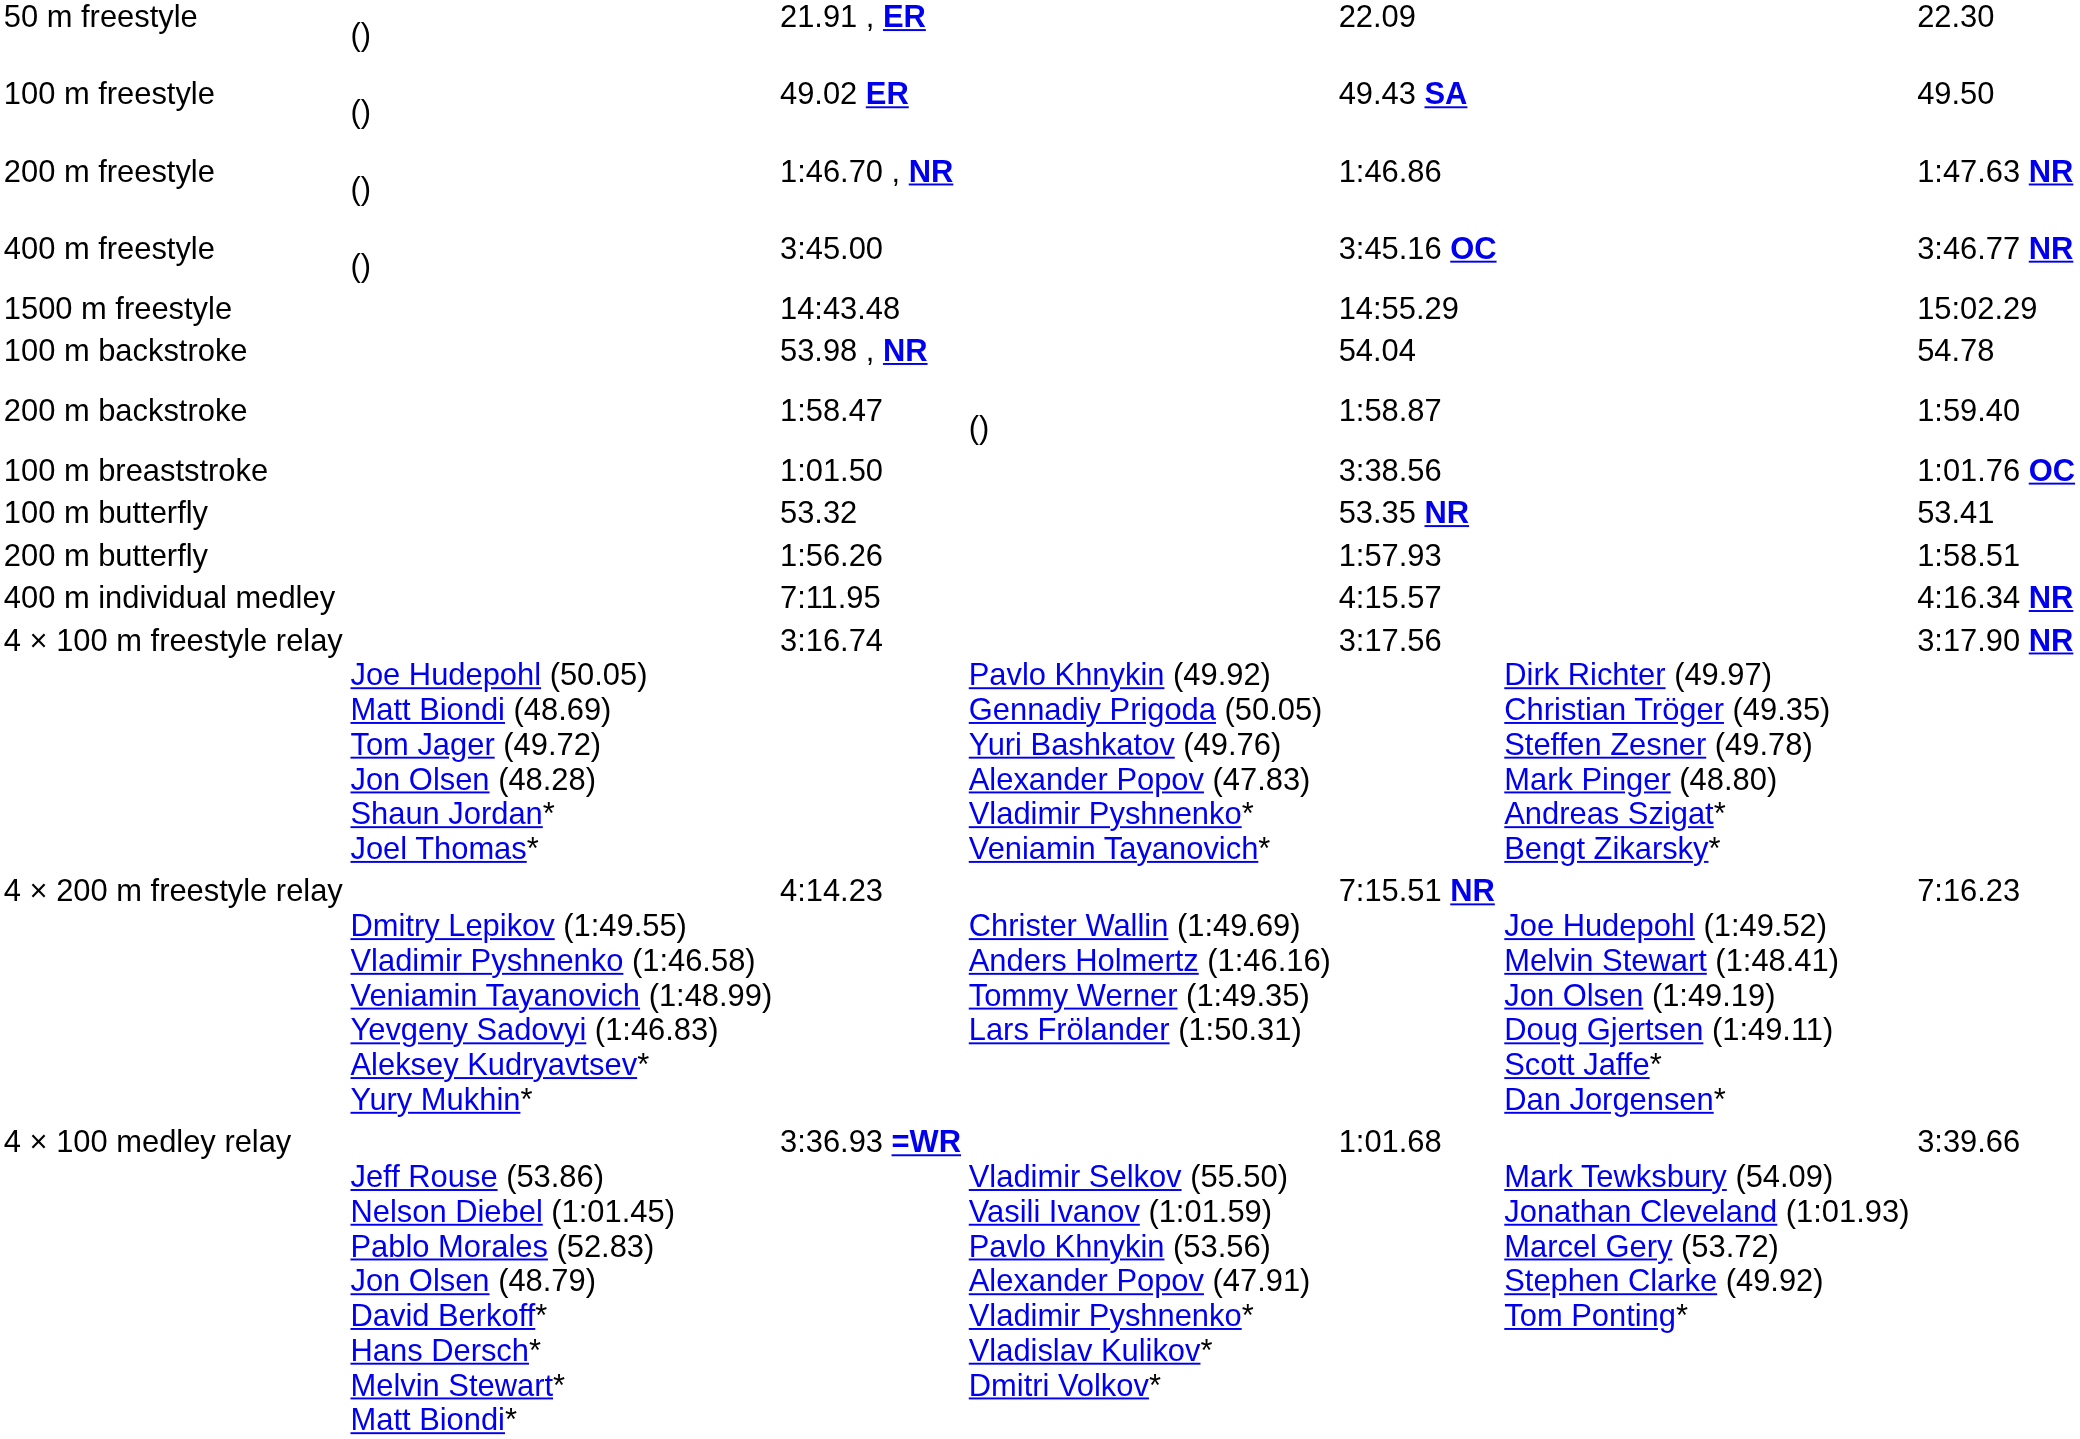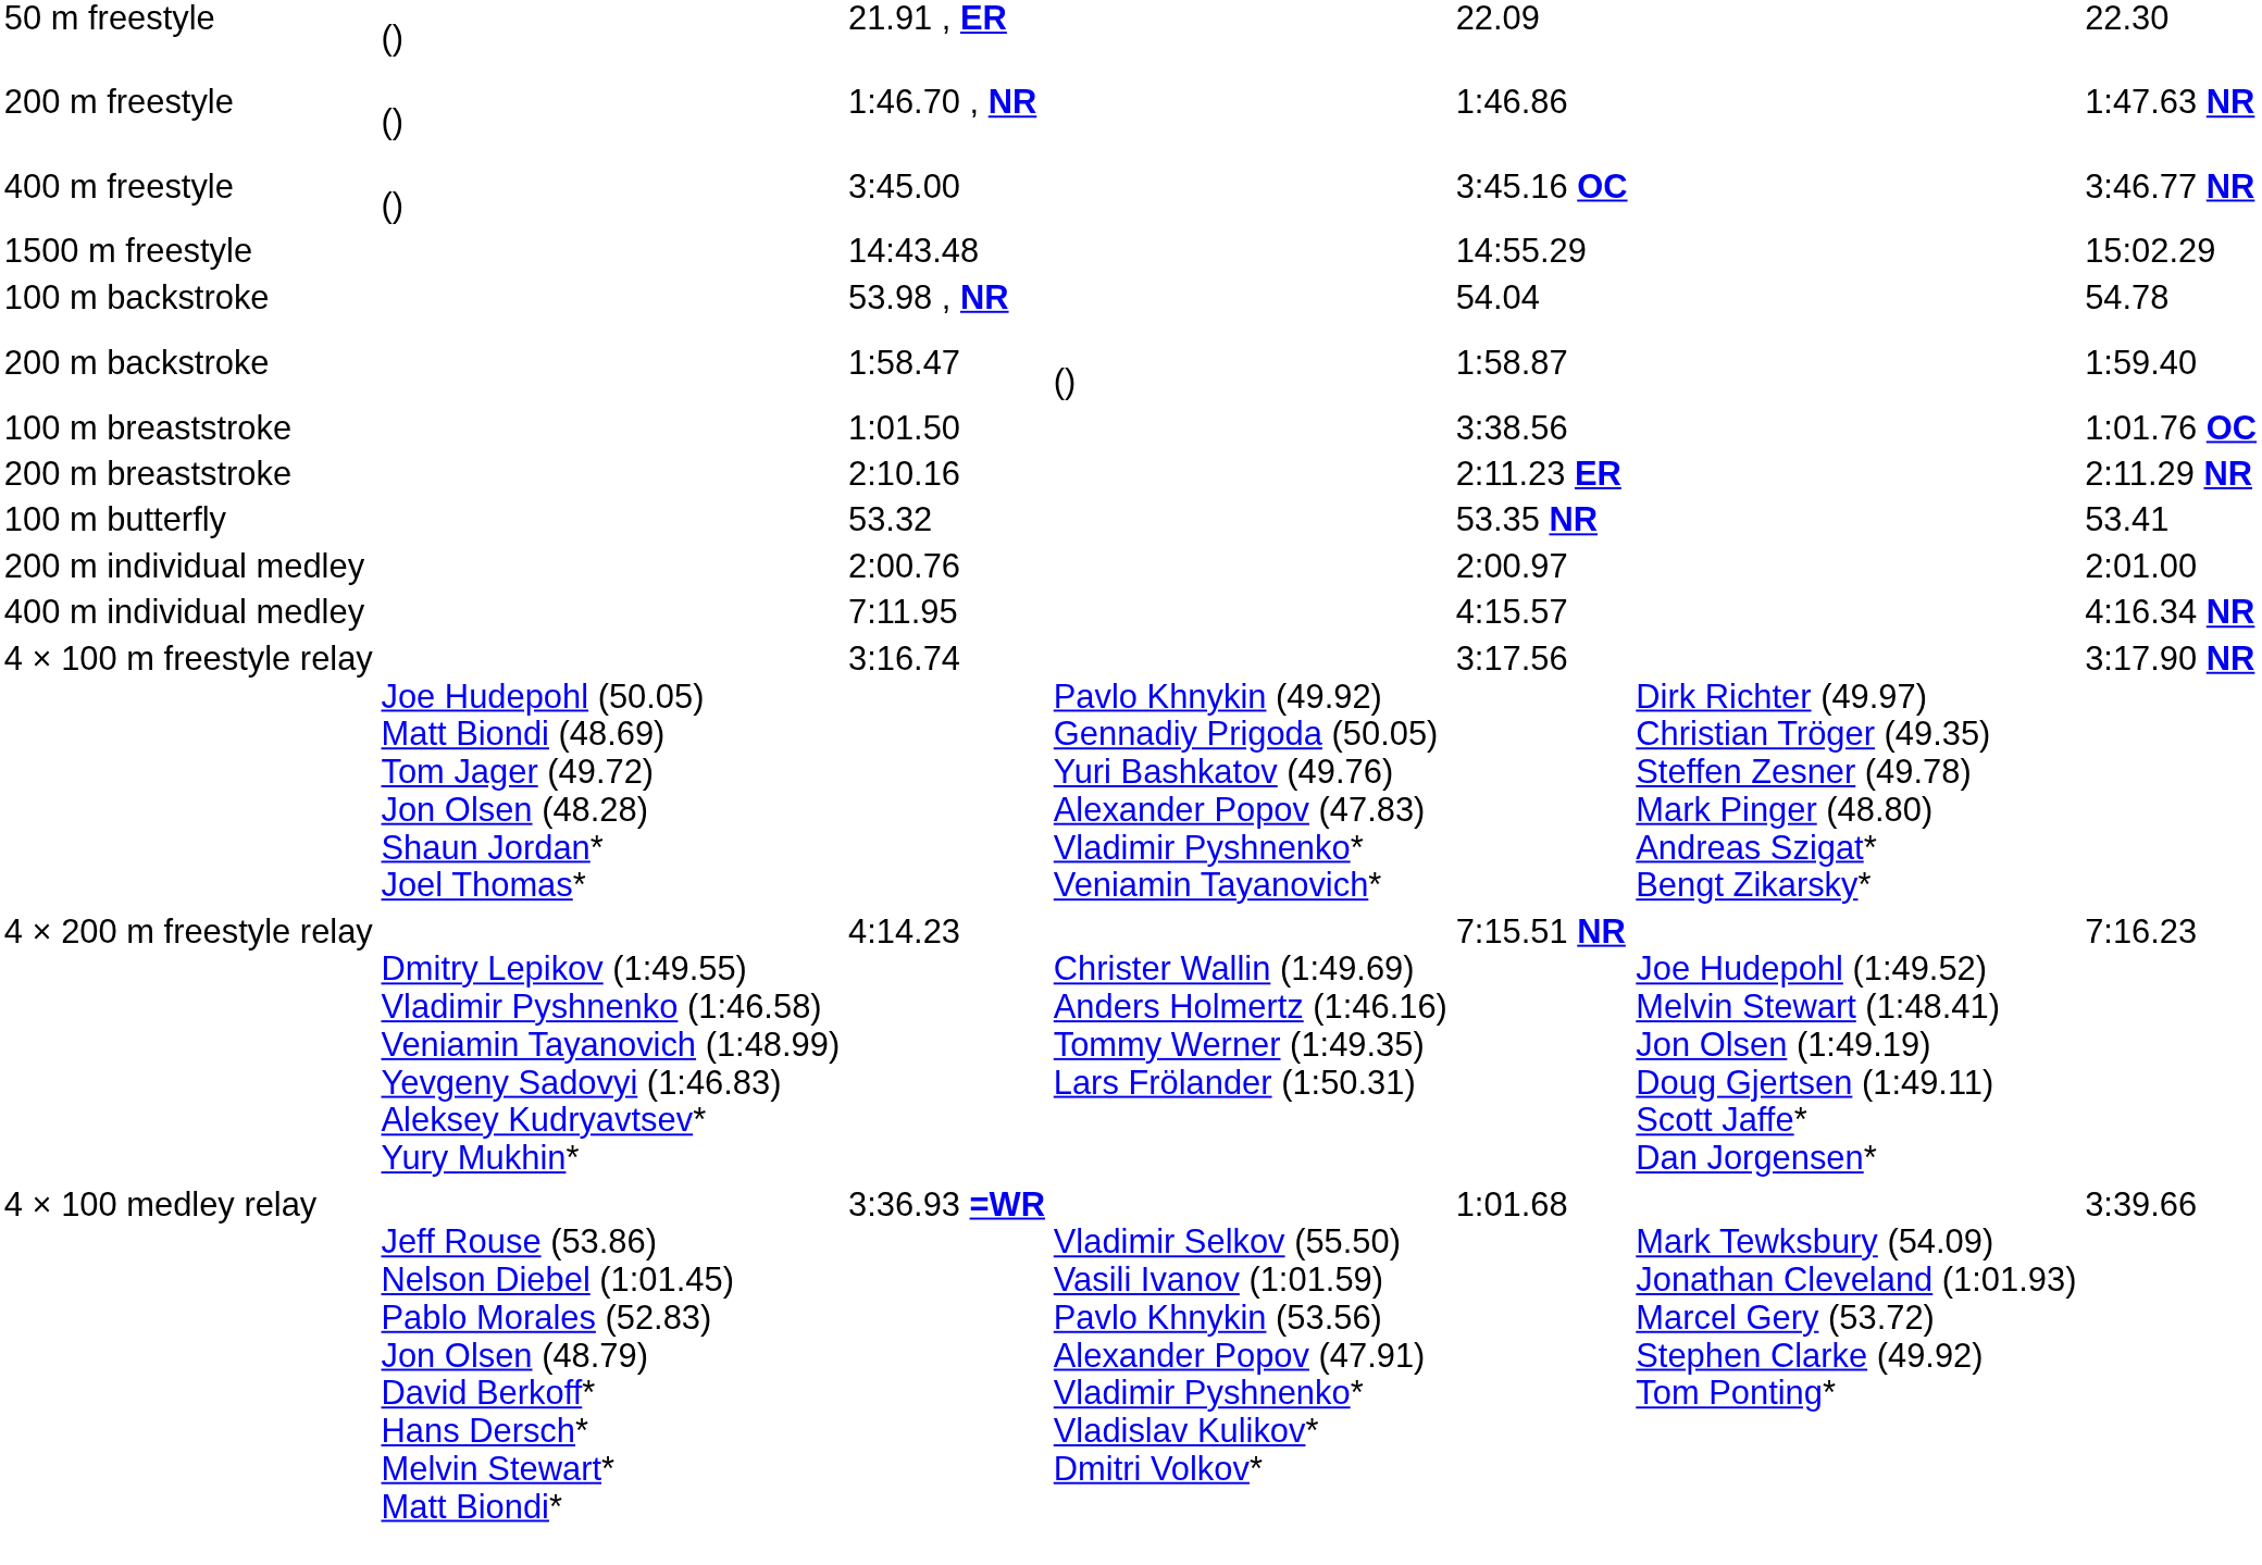 <table>
 <tr>
 <td>50 m freestyle <br> </td>
 <td><br>()</td>
 <td>21.91 , <strong><a href='#'>ER</a></strong></td>
 <td></td>
 <td>22.09</td>
 <td></td>
 <td>22.30</td>
-</tr>
-<tr>
-<td>100 m freestyle <br> </td>
-<td><br>()</td>
-<td>49.02 <strong><a href='#'>ER</a></strong></td>
-<td></td>
-<td>49.43 <strong><a href='#'>SA</a></strong></td>
-<td></td>
-<td>49.50</td>
 </tr>
 <tr>
 <td>200 m freestyle <br> </td>
 <td><br>()</td>
 <td>1:46.70 , <strong><a href='#'>NR</a></strong></td>
 <td></td>
 <td>1:46.86</td>
 <td></td>
 <td>1:47.63 <strong><a href='#'>NR</a></strong></td>
 </tr>
 <tr>
 <td>400 m freestyle <br> </td>
 <td><br>()</td>
 <td>3:45.00 </td>
 <td></td>
 <td>3:45.16 <strong><a href='#'>OC</a></strong></td>
 <td></td>
 <td>3:46.77 <strong><a href='#'>NR</a></strong></td>
 </tr>
 <tr>
 <td>1500 m freestyle <br> </td>
 <td></td>
 <td>14:43.48 </td>
 <td></td>
 <td>14:55.29</td>
 <td></td>
 <td>15:02.29</td>
 </tr>
 <tr>
 <td>100 m backstroke <br> </td>
 <td></td>
 <td>53.98 , <strong><a href='#'>NR</a></strong></td>
 <td></td>
 <td>54.04</td>
 <td></td>
 <td>54.78</td>
 </tr>
 <tr>
 <td>200 m backstroke <br> </td>
 <td></td>
 <td>1:58.47 </td>
 <td><br>()</td>
 <td>1:58.87</td>
 <td></td>
 <td>1:59.40</td>
 </tr>
 <tr>
 <td>100 m breaststroke <br> </td>
 <td></td>
 <td>1:01.50 </td>
 <td></td>
 <td>3:38.56</td>
 <td></td>
 <td>1:01.76 <strong><a href='#'>OC</a></strong></td>
 </tr>
 <tr>
+<td>200 m breaststroke <br> </td>
+<td></td>
+<td>2:10.16 </td>
+<td></td>
+<td>2:11.23 <strong><a href='#'>ER</a></strong></td>
+<td></td>
+<td>2:11.29 <strong><a href='#'>NR</a></strong></td>
+</tr>
+<tr>
 <td>100 m butterfly <br> </td>
 <td></td>
 <td>53.32</td>
 <td></td>
 <td>53.35 <strong><a href='#'>NR</a></strong></td>
 <td></td>
 <td>53.41</td>
 </tr>
 <tr>
-<td>200 m butterfly <br> </td>
+<td>200 m individual medley <br> </td>
 <td></td>
-<td>1:56.26 </td>
+<td>2:00.76</td>
 <td></td>
-<td>1:57.93</td>
+<td>2:00.97</td>
 <td></td>
-<td>1:58.51</td>
+<td>2:01.00</td>
 </tr>
 <tr>
 <td>400 m individual medley <br> </td>
 <td></td>
 <td>7:11.95 </td>
 <td></td>
 <td>4:15.57</td>
 <td></td>
 <td>4:16.34 <strong><a href='#'>NR</a></strong></td>
 </tr>
 <tr valign="top">
 <td>4 × 100 m freestyle relay <br> </td>
 <td valign=top><br> <a href='#'>Joe Hudepohl</a> (50.05)<br> <a href='#'>Matt Biondi</a> (48.69)<br> <a href='#'>Tom Jager</a> (49.72)<br> <a href='#'>Jon Olsen</a> (48.28)<br><a href='#'>Shaun Jordan</a>*<br><a href='#'>Joel Thomas</a>*</td>
 <td>3:16.74</td>
 <td valign=top><br> <a href='#'>Pavlo Khnykin</a> (49.92)<br> <a href='#'>Gennadiy Prigoda</a> (50.05)<br> <a href='#'>Yuri Bashkatov</a> (49.76)<br> <a href='#'>Alexander Popov</a> (47.83)<br><a href='#'>Vladimir Pyshnenko</a>*<br><a href='#'>Veniamin Tayanovich</a>*</td>
 <td>3:17.56</td>
 <td valign=top><br> <a href='#'>Dirk Richter</a> (49.97)<br> <a href='#'>Christian Tröger</a> (49.35)<br> <a href='#'>Steffen Zesner</a> (49.78)<br> <a href='#'>Mark Pinger</a> (48.80)<br><a href='#'>Andreas Szigat</a>*<br><a href='#'>Bengt Zikarsky</a>*</td>
 <td>3:17.90 <strong><a href='#'>NR</a></strong></td>
 </tr>
 <tr valign="top">
 <td>4 × 200 m freestyle relay <br> </td>
 <td valign=top><br> <a href='#'>Dmitry Lepikov</a> (1:49.55)<br> <a href='#'>Vladimir Pyshnenko</a> (1:46.58)<br> <a href='#'>Veniamin Tayanovich</a> (1:48.99)<br> <a href='#'>Yevgeny Sadovyi</a> (1:46.83)<br><a href='#'>Aleksey Kudryavtsev</a>*<br><a href='#'>Yury Mukhin</a>*</td>
 <td>4:14.23 </td>
 <td valign=top><br> <a href='#'>Christer Wallin</a> (1:49.69)<br> <a href='#'>Anders Holmertz</a> (1:46.16)<br> <a href='#'>Tommy Werner</a> (1:49.35)<br> <a href='#'>Lars Frölander</a> (1:50.31)</td>
 <td>7:15.51 <strong><a href='#'>NR</a></strong></td>
 <td valign=top><br> <a href='#'>Joe Hudepohl</a> (1:49.52)<br> <a href='#'>Melvin Stewart</a> (1:48.41)<br> <a href='#'>Jon Olsen</a> (1:49.19)<br> <a href='#'>Doug Gjertsen</a> (1:49.11)<br><a href='#'>Scott Jaffe</a>*<br><a href='#'>Dan Jorgensen</a>*</td>
 <td>7:16.23</td>
 </tr>
 <tr valign="top">
 <td>4 × 100 medley relay <br> </td>
 <td valign=top><br> <a href='#'>Jeff Rouse</a> (53.86)  <br> <a href='#'>Nelson Diebel</a> (1:01.45)<br> <a href='#'>Pablo Morales</a> (52.83)<br> <a href='#'>Jon Olsen</a> (48.79)<br><a href='#'>David Berkoff</a>*<br><a href='#'>Hans Dersch</a>*<br><a href='#'>Melvin Stewart</a>*<br><a href='#'>Matt Biondi</a>*</td>
 <td>3:36.93 <strong><a href='#'>=WR</a></strong></td>
 <td valign=top><br> <a href='#'>Vladimir Selkov</a> (55.50)<br> <a href='#'>Vasili Ivanov</a> (1:01.59)<br> <a href='#'>Pavlo Khnykin</a> (53.56)<br> <a href='#'>Alexander Popov</a> (47.91)<br><a href='#'>Vladimir Pyshnenko</a>*<br><a href='#'>Vladislav Kulikov</a>*<br><a href='#'>Dmitri Volkov</a>*</td>
 <td>1:01.68</td>
 <td valign=top><br> <a href='#'>Mark Tewksbury</a> (54.09)<br> <a href='#'>Jonathan Cleveland</a> (1:01.93)<br> <a href='#'>Marcel Gery</a> (53.72)<br> <a href='#'>Stephen Clarke</a> (49.92)<br><a href='#'>Tom Ponting</a>*</td>
 <td>3:39.66</td>
 </tr>
 </table>
